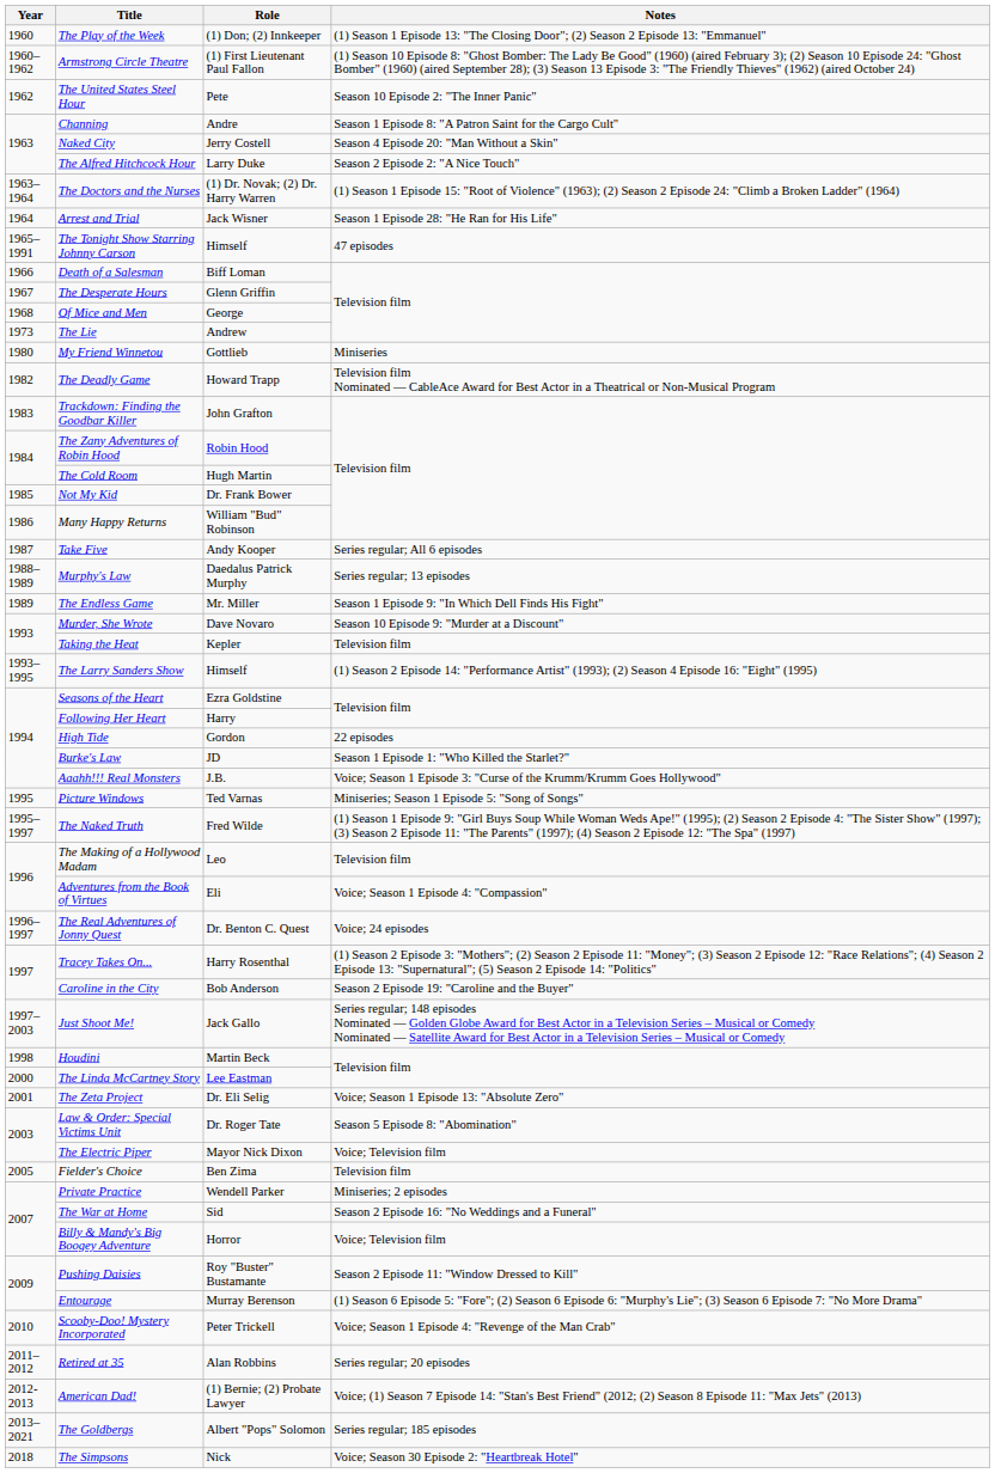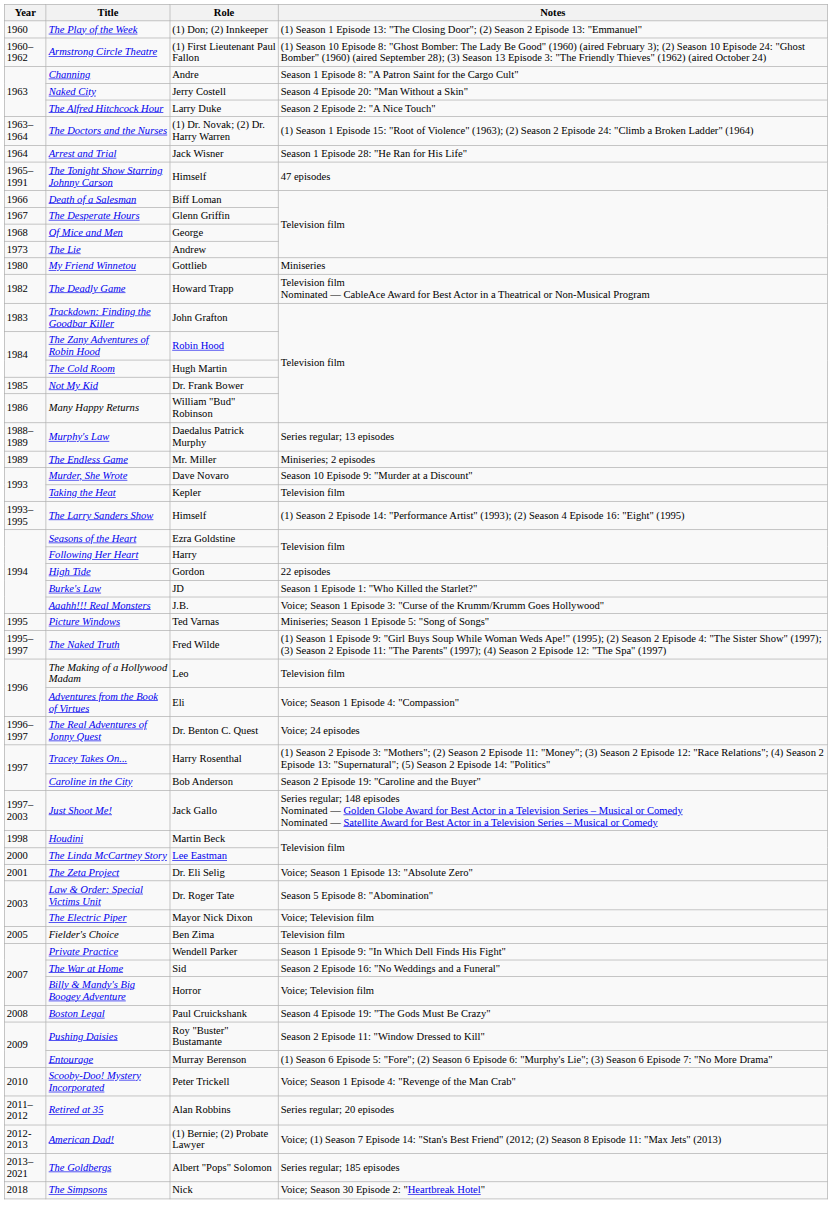 <table class="wikitable sortable">
 <tr>
 <th>Year</th>
 <th>Title</th>
 <th>Role</th>
 <th class="unsortable">Notes</th>
 </tr>
 <tr>
 <td>1960</td>
 <td><em><a href='#'>The Play of the Week</a></em></td>
 <td>(1) Don; (2) Innkeeper</td>
 <td>(1) Season 1 Episode 13: "The Closing Door"; (2) Season 2 Episode 13: "Emmanuel"</td>
 </tr>
 <tr>
 <td>1960–1962</td>
 <td><em><a href='#'>Armstrong Circle Theatre</a></em></td>
 <td>(1) First Lieutenant Paul Fallon</td>
 <td>(1) Season 10 Episode 8: "Ghost Bomber: The Lady Be Good" (1960) (aired February 3); (2) Season 10 Episode 24: "Ghost Bomber" (1960) (aired September 28); (3) Season 13 Episode 3: "The Friendly Thieves" (1962) (aired October 24)</td>
-</tr>
-<tr>
-<td>1962</td>
-<td><em><a href='#'>The United States Steel Hour</a></em></td>
-<td>Pete</td>
-<td>Season 10 Episode 2: "The Inner Panic"</td>
 </tr>
 <tr>
 <td rowspan="3">1963</td>
 <td><em><a href='#'>Channing</a></em></td>
 <td>Andre</td>
 <td>Season 1 Episode 8: "A Patron Saint for the Cargo Cult"</td>
 </tr>
 <tr>
 <td><em><a href='#'>Naked City</a></em></td>
 <td>Jerry Costell</td>
 <td>Season 4 Episode 20: "Man Without a Skin"</td>
 </tr>
 <tr>
 <td><em><a href='#'>The Alfred Hitchcock Hour</a></em></td>
 <td>Larry Duke</td>
 <td>Season 2 Episode 2: "A Nice Touch"</td>
 </tr>
 <tr>
 <td>1963–1964</td>
 <td><em><a href='#'>The Doctors and the Nurses</a></em></td>
 <td>(1) Dr. Novak; (2) Dr. Harry Warren</td>
 <td>(1) Season 1 Episode 15: "Root of Violence" (1963); (2) Season 2 Episode 24: "Climb a Broken Ladder" (1964)</td>
 </tr>
 <tr>
 <td>1964</td>
 <td><em><a href='#'>Arrest and Trial</a></em></td>
 <td>Jack Wisner</td>
 <td>Season 1 Episode 28: "He Ran for His Life"</td>
 </tr>
 <tr>
 <td>1965–1991</td>
 <td><em><a href='#'>The Tonight Show Starring Johnny Carson</a></em></td>
 <td>Himself</td>
 <td>47 episodes</td>
 </tr>
 <tr>
 <td>1966</td>
 <td><em><a href='#'>Death of a Salesman</a></em></td>
 <td>Biff Loman</td>
 <td rowspan="4">Television film</td>
 </tr>
 <tr>
 <td>1967</td>
 <td><em><a href='#'>The Desperate Hours</a></em></td>
 <td>Glenn Griffin</td>
 </tr>
 <tr>
 <td>1968</td>
 <td><em><a href='#'>Of Mice and Men</a></em></td>
 <td>George</td>
 </tr>
 <tr>
 <td>1973</td>
 <td><em><a href='#'>The Lie</a></em></td>
 <td>Andrew</td>
 </tr>
 <tr>
 <td>1980</td>
 <td><em><a href='#'>My Friend Winnetou</a></em></td>
 <td>Gottlieb</td>
 <td>Miniseries</td>
 </tr>
 <tr>
 <td>1982</td>
 <td><em><a href='#'>The Deadly Game</a></em></td>
 <td>Howard Trapp</td>
 <td>Television film<br>Nominated — CableAce Award for Best Actor in a Theatrical or Non-Musical Program</td>
 </tr>
 <tr>
 <td>1983</td>
 <td><em><a href='#'>Trackdown: Finding the Goodbar Killer</a></em></td>
 <td>John Grafton</td>
 <td rowspan="5">Television film</td>
 </tr>
 <tr>
 <td rowspan="2">1984</td>
 <td><em><a href='#'>The Zany Adventures of Robin Hood</a></em></td>
 <td><a href='#'>Robin Hood</a></td>
 </tr>
 <tr>
 <td><em><a href='#'>The Cold Room</a></em></td>
 <td>Hugh Martin</td>
 </tr>
 <tr>
 <td>1985</td>
 <td><em><a href='#'>Not My Kid</a></em></td>
 <td>Dr. Frank Bower</td>
 </tr>
 <tr>
 <td>1986</td>
 <td><em>Many Happy Returns</em></td>
 <td>William "Bud" Robinson</td>
 </tr>
 <tr>
-<td>1987</td>
-<td><em><a href='#'>Take Five</a></em></td>
-<td>Andy Kooper</td>
-<td>Series regular; All 6 episodes</td>
-</tr>
-<tr>
 <td>1988–1989</td>
 <td><em><a href='#'>Murphy's Law</a></em></td>
 <td>Daedalus Patrick Murphy</td>
 <td>Series regular; 13 episodes</td>
 </tr>
 <tr>
 <td>1989</td>
 <td><em><a href='#'>The Endless Game</a></em></td>
 <td>Mr. Miller</td>
-<td>Season 1 Episode 9: "In Which Dell Finds His Fight"</td>
+<td>Miniseries; 2 episodes</td>
 </tr>
 <tr>
 <td rowspan="2">1993</td>
 <td><em><a href='#'>Murder, She Wrote</a></em></td>
 <td>Dave Novaro</td>
 <td>Season 10 Episode 9: "Murder at a Discount"</td>
 </tr>
 <tr>
 <td><em><a href='#'>Taking the Heat</a></em></td>
 <td>Kepler</td>
 <td>Television film</td>
 </tr>
 <tr>
 <td>1993–1995</td>
 <td><em><a href='#'>The Larry Sanders Show</a></em></td>
 <td>Himself</td>
 <td>(1) Season 2 Episode 14: "Performance Artist" (1993); (2) Season 4 Episode 16: "Eight" (1995)</td>
 </tr>
 <tr>
 <td rowspan="5">1994</td>
 <td><em><a href='#'>Seasons of the Heart</a></em></td>
 <td>Ezra Goldstine</td>
 <td rowspan="2">Television film</td>
 </tr>
 <tr>
 <td><em><a href='#'>Following Her Heart</a></em></td>
 <td>Harry</td>
 </tr>
 <tr>
 <td><em><a href='#'>High Tide</a></em></td>
 <td>Gordon</td>
 <td>22 episodes</td>
 </tr>
 <tr>
 <td><em><a href='#'>Burke's Law</a></em></td>
 <td>JD</td>
 <td>Season 1 Episode 1: "Who Killed the Starlet?"</td>
 </tr>
 <tr>
 <td><em><a href='#'>Aaahh!!! Real Monsters</a></em></td>
 <td>J.B.</td>
 <td>Voice; Season 1 Episode 3: "Curse of the Krumm/Krumm Goes Hollywood"</td>
 </tr>
 <tr>
 <td>1995</td>
 <td><em><a href='#'>Picture Windows</a></em></td>
 <td>Ted Varnas</td>
 <td>Miniseries; Season 1 Episode 5: "Song of Songs"</td>
 </tr>
 <tr>
 <td>1995–1997</td>
 <td><em><a href='#'>The Naked Truth</a></em></td>
 <td>Fred Wilde</td>
 <td>(1) Season 1 Episode 9: "Girl Buys Soup While Woman Weds Ape!" (1995); (2) Season 2 Episode 4: "The Sister Show" (1997); (3) Season 2 Episode 11: "The Parents" (1997); (4) Season 2 Episode 12: "The Spa" (1997)</td>
 </tr>
 <tr>
 <td rowspan="2">1996</td>
 <td><em>The Making of a Hollywood Madam</em></td>
 <td>Leo</td>
 <td>Television film</td>
 </tr>
 <tr>
 <td><em><a href='#'>Adventures from the Book of Virtues</a></em></td>
 <td>Eli</td>
 <td>Voice; Season 1 Episode 4: "Compassion"</td>
 </tr>
 <tr>
 <td>1996–1997</td>
 <td><em><a href='#'>The Real Adventures of Jonny Quest</a></em></td>
 <td>Dr. Benton C. Quest</td>
 <td>Voice; 24 episodes</td>
 </tr>
 <tr>
 <td rowspan="2">1997</td>
 <td><em><a href='#'>Tracey Takes On...</a></em></td>
 <td>Harry Rosenthal</td>
 <td>(1) Season 2 Episode 3: "Mothers"; (2) Season 2 Episode 11: "Money"; (3) Season 2 Episode 12: "Race Relations"; (4) Season 2 Episode 13: "Supernatural"; (5) Season 2 Episode 14: "Politics"</td>
 </tr>
 <tr>
 <td><em><a href='#'>Caroline in the City</a></em></td>
 <td>Bob Anderson</td>
 <td>Season 2 Episode 19: "Caroline and the Buyer"</td>
 </tr>
 <tr>
 <td>1997–2003</td>
 <td><em><a href='#'>Just Shoot Me!</a></em></td>
 <td>Jack Gallo</td>
 <td>Series regular; 148 episodes<br>Nominated — <a href='#'>Golden Globe Award for Best Actor in a Television Series – Musical or Comedy</a> <br>Nominated — <a href='#'>Satellite Award for Best Actor in a Television Series – Musical or Comedy</a> </td>
 </tr>
 <tr>
 <td>1998</td>
 <td><em><a href='#'>Houdini</a></em></td>
 <td>Martin Beck</td>
 <td rowspan="2">Television film</td>
 </tr>
 <tr>
 <td>2000</td>
 <td><em><a href='#'>The Linda McCartney Story</a></em></td>
 <td><a href='#'>Lee Eastman</a></td>
 </tr>
 <tr>
 <td>2001</td>
 <td><em><a href='#'>The Zeta Project</a></em></td>
 <td>Dr. Eli Selig</td>
 <td>Voice; Season 1 Episode 13: "Absolute Zero"</td>
 </tr>
 <tr>
 <td rowspan="2">2003</td>
 <td><em><a href='#'>Law & Order: Special Victims Unit</a></em></td>
 <td>Dr. Roger Tate</td>
 <td>Season 5 Episode 8: "Abomination"</td>
 </tr>
 <tr>
 <td><em><a href='#'>The Electric Piper</a></em></td>
 <td>Mayor Nick Dixon</td>
 <td>Voice; Television film</td>
 </tr>
 <tr>
 <td>2005</td>
 <td><em>Fielder's Choice</em></td>
 <td>Ben Zima</td>
 <td>Television film</td>
 </tr>
 <tr>
 <td rowspan="3">2007</td>
 <td><em><a href='#'>Private Practice</a></em></td>
 <td>Wendell Parker</td>
-<td>Miniseries; 2 episodes</td>
+<td>Season 1 Episode 9: "In Which Dell Finds His Fight"</td>
 </tr>
 <tr>
 <td><em><a href='#'>The War at Home</a></em></td>
 <td>Sid</td>
 <td>Season 2 Episode 16: "No Weddings and a Funeral"</td>
 </tr>
 <tr>
 <td><em><a href='#'>Billy & Mandy's Big Boogey Adventure</a></em></td>
 <td>Horror</td>
 <td>Voice; Television film</td>
+</tr>
+<tr>
+<td>2008</td>
+<td><em><a href='#'>Boston Legal</a></em></td>
+<td>Paul Cruickshank</td>
+<td>Season 4 Episode 19: "The Gods Must Be Crazy"</td>
 </tr>
 <tr>
 <td rowspan="2">2009</td>
 <td><em><a href='#'>Pushing Daisies</a></em></td>
 <td>Roy "Buster" Bustamante</td>
 <td>Season 2 Episode 11: "Window Dressed to Kill"</td>
 </tr>
 <tr>
 <td><em><a href='#'>Entourage</a></em></td>
 <td>Murray Berenson</td>
 <td>(1) Season 6 Episode 5: "Fore"; (2) Season 6 Episode 6: "Murphy's Lie"; (3) Season 6 Episode 7: "No More Drama"</td>
 </tr>
 <tr>
 <td>2010</td>
 <td><em><a href='#'>Scooby-Doo! Mystery Incorporated</a></em></td>
 <td>Peter Trickell</td>
 <td>Voice; Season 1 Episode 4: "Revenge of the Man Crab"</td>
 </tr>
 <tr>
 <td>2011–2012</td>
 <td><em><a href='#'>Retired at 35</a></em></td>
 <td>Alan Robbins</td>
 <td>Series regular; 20 episodes</td>
 </tr>
 <tr>
 <td>2012-2013</td>
 <td><em><a href='#'>American Dad!</a></em></td>
 <td>(1) Bernie; (2) Probate Lawyer</td>
 <td>Voice; (1) Season 7 Episode 14: "Stan's Best Friend" (2012; (2) Season 8 Episode 11: "Max Jets" (2013)</td>
 </tr>
 <tr>
 <td>2013–2021</td>
 <td><em><a href='#'>The Goldbergs</a></em></td>
 <td>Albert "Pops" Solomon</td>
 <td>Series regular; 185 episodes</td>
 </tr>
 <tr>
 <td>2018</td>
 <td><em><a href='#'>The Simpsons</a></em></td>
 <td>Nick</td>
 <td>Voice; Season 30 Episode 2: "<a href='#'>Heartbreak Hotel</a>"</td>
 </tr>
 </table>
